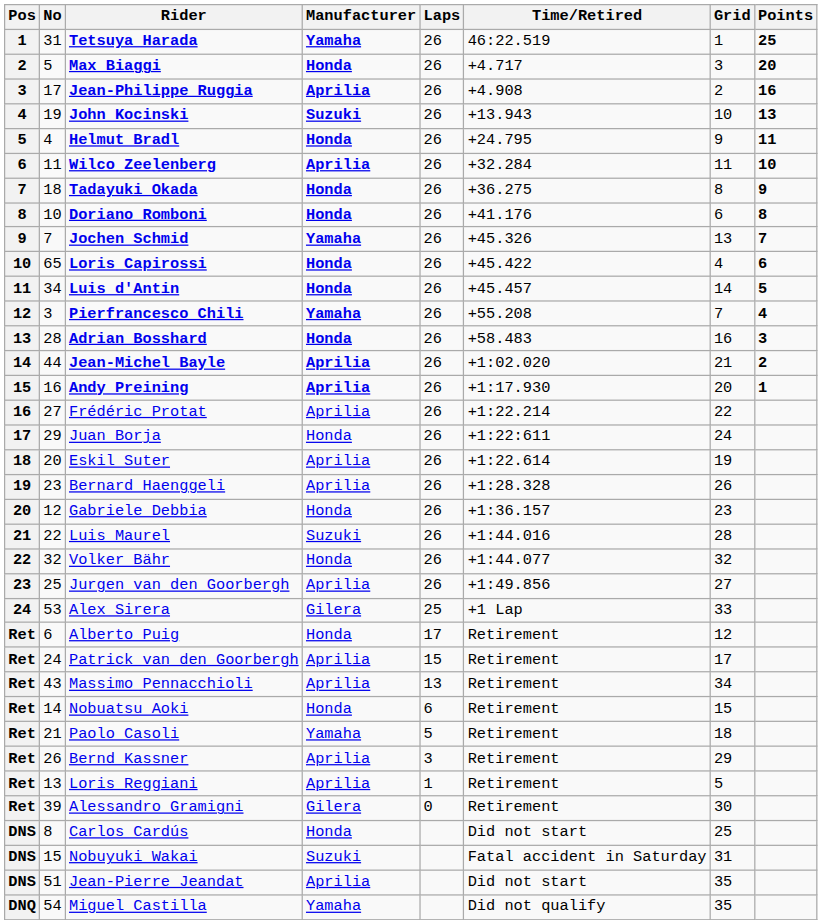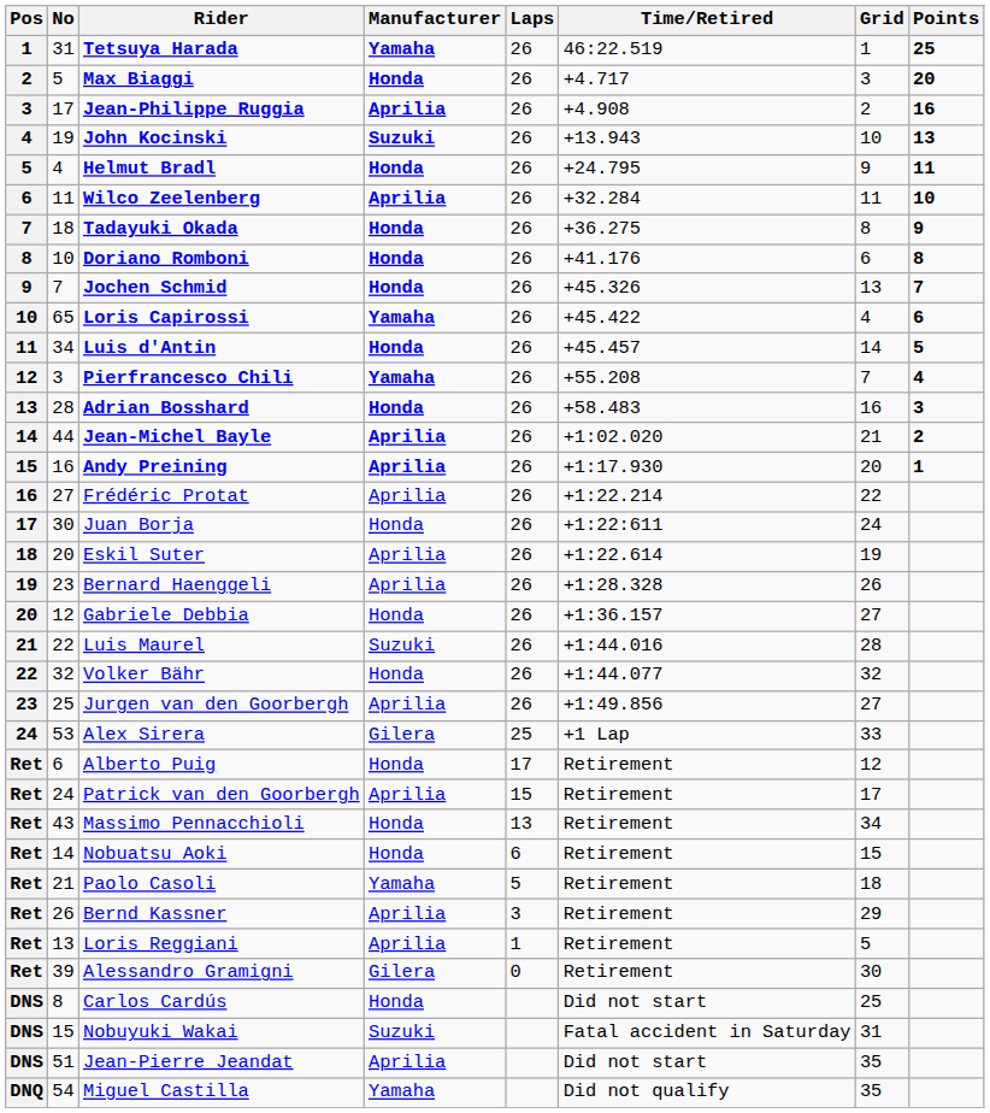 <table class="wikitable" style="font-size: 95%;">
 <tr>
 <th>Pos</th>
 <th>No</th>
 <th>Rider</th>
 <th>Manufacturer</th>
 <th>Laps</th>
 <th>Time/Retired</th>
 <th>Grid</th>
 <th>Points</th>
 </tr>
 <tr>
 <th>1</th>
 <td>31</td>
 <td> <strong><a href='#'>Tetsuya Harada</a></strong></td>
 <td><strong><a href='#'>Yamaha</a></strong></td>
 <td>26</td>
 <td>46:22.519</td>
 <td>1</td>
 <td><strong>25</strong></td>
 </tr>
 <tr>
 <th>2</th>
 <td>5</td>
 <td> <strong><a href='#'>Max Biaggi</a></strong></td>
 <td><strong><a href='#'>Honda</a></strong></td>
 <td>26</td>
 <td>+4.717</td>
 <td>3</td>
 <td><strong>20</strong></td>
 </tr>
 <tr>
 <th>3</th>
 <td>17</td>
 <td> <strong><a href='#'>Jean-Philippe Ruggia</a></strong></td>
 <td><strong><a href='#'>Aprilia</a></strong></td>
 <td>26</td>
 <td>+4.908</td>
 <td>2</td>
 <td><strong>16</strong></td>
 </tr>
 <tr>
 <th>4</th>
 <td>19</td>
 <td> <strong><a href='#'>John Kocinski</a></strong></td>
 <td><strong><a href='#'>Suzuki</a></strong></td>
 <td>26</td>
 <td>+13.943</td>
 <td>10</td>
 <td><strong>13</strong></td>
 </tr>
 <tr>
 <th>5</th>
 <td>4</td>
 <td> <strong><a href='#'>Helmut Bradl</a></strong></td>
 <td><strong><a href='#'>Honda</a></strong></td>
 <td>26</td>
 <td>+24.795</td>
 <td>9</td>
 <td><strong>11</strong></td>
 </tr>
 <tr>
 <th>6</th>
 <td>11</td>
 <td> <strong><a href='#'>Wilco Zeelenberg</a></strong></td>
 <td><strong><a href='#'>Aprilia</a></strong></td>
 <td>26</td>
 <td>+32.284</td>
 <td>11</td>
 <td><strong>10</strong></td>
 </tr>
 <tr>
 <th>7</th>
 <td>18</td>
 <td> <strong><a href='#'>Tadayuki Okada</a></strong></td>
 <td><strong><a href='#'>Honda</a></strong></td>
 <td>26</td>
 <td>+36.275</td>
 <td>8</td>
 <td><strong>9</strong></td>
 </tr>
 <tr>
 <th>8</th>
 <td>10</td>
 <td> <strong><a href='#'>Doriano Romboni</a></strong></td>
 <td><strong><a href='#'>Honda</a></strong></td>
 <td>26</td>
 <td>+41.176</td>
 <td>6</td>
 <td><strong>8</strong></td>
 </tr>
 <tr>
 <th>9</th>
 <td>7</td>
 <td> <strong><a href='#'>Jochen Schmid</a></strong></td>
-<td><strong><a href='#'>Yamaha</a></strong></td>
+<td><strong><a href='#'>Honda</a></strong></td>
 <td>26</td>
 <td>+45.326</td>
 <td>13</td>
 <td><strong>7</strong></td>
 </tr>
 <tr>
 <th>10</th>
 <td>65</td>
 <td> <strong><a href='#'>Loris Capirossi</a></strong></td>
-<td><strong><a href='#'>Honda</a></strong></td>
+<td><strong><a href='#'>Yamaha</a></strong></td>
 <td>26</td>
 <td>+45.422</td>
 <td>4</td>
 <td><strong>6</strong></td>
 </tr>
 <tr>
 <th>11</th>
 <td>34</td>
 <td> <strong><a href='#'>Luis d'Antin</a></strong></td>
 <td><strong><a href='#'>Honda</a></strong></td>
 <td>26</td>
 <td>+45.457</td>
 <td>14</td>
 <td><strong>5</strong></td>
 </tr>
 <tr>
 <th>12</th>
 <td>3</td>
 <td> <strong><a href='#'>Pierfrancesco Chili</a></strong></td>
 <td><strong><a href='#'>Yamaha</a></strong></td>
 <td>26</td>
 <td>+55.208</td>
 <td>7</td>
 <td><strong>4</strong></td>
 </tr>
 <tr>
 <th>13</th>
 <td>28</td>
 <td> <strong><a href='#'>Adrian Bosshard</a></strong></td>
 <td><strong><a href='#'>Honda</a></strong></td>
 <td>26</td>
 <td>+58.483</td>
 <td>16</td>
 <td><strong>3</strong></td>
 </tr>
 <tr>
 <th>14</th>
 <td>44</td>
 <td> <strong><a href='#'>Jean-Michel Bayle</a></strong></td>
 <td><strong><a href='#'>Aprilia</a></strong></td>
 <td>26</td>
 <td>+1:02.020</td>
 <td>21</td>
 <td><strong>2</strong></td>
 </tr>
 <tr>
 <th>15</th>
 <td>16</td>
 <td> <strong><a href='#'>Andy Preining</a></strong></td>
 <td><strong><a href='#'>Aprilia</a></strong></td>
 <td>26</td>
 <td>+1:17.930</td>
 <td>20</td>
 <td><strong>1</strong></td>
 </tr>
 <tr>
 <th>16</th>
 <td>27</td>
 <td> <a href='#'>Frédéric Protat</a></td>
 <td><a href='#'>Aprilia</a></td>
 <td>26</td>
 <td>+1:22.214</td>
 <td>22</td>
 <td></td>
 </tr>
 <tr>
 <th>17</th>
-<td>29</td>
+<td>30</td>
 <td> <a href='#'>Juan Borja</a></td>
 <td><a href='#'>Honda</a></td>
 <td>26</td>
 <td>+1:22:611</td>
 <td>24</td>
 <td></td>
 </tr>
 <tr>
 <th>18</th>
 <td>20</td>
 <td> <a href='#'>Eskil Suter</a></td>
 <td><a href='#'>Aprilia</a></td>
 <td>26</td>
 <td>+1:22.614</td>
 <td>19</td>
 <td></td>
 </tr>
 <tr>
 <th>19</th>
 <td>23</td>
 <td> <a href='#'>Bernard Haenggeli</a></td>
 <td><a href='#'>Aprilia</a></td>
 <td>26</td>
 <td>+1:28.328</td>
 <td>26</td>
 <td></td>
 </tr>
 <tr>
 <th>20</th>
 <td>12</td>
 <td> <a href='#'>Gabriele Debbia</a></td>
 <td><a href='#'>Honda</a></td>
 <td>26</td>
 <td>+1:36.157</td>
-<td>23</td>
+<td>27</td>
 <td></td>
 </tr>
 <tr>
 <th>21</th>
 <td>22</td>
 <td> <a href='#'>Luis Maurel</a></td>
 <td><a href='#'>Suzuki</a></td>
 <td>26</td>
 <td>+1:44.016</td>
 <td>28</td>
 <td></td>
 </tr>
 <tr>
 <th>22</th>
 <td>32</td>
 <td> <a href='#'>Volker Bähr</a></td>
 <td><a href='#'>Honda</a></td>
 <td>26</td>
 <td>+1:44.077</td>
 <td>32</td>
 <td></td>
 </tr>
 <tr>
 <th>23</th>
 <td>25</td>
 <td> <a href='#'>Jurgen van den Goorbergh</a></td>
 <td><a href='#'>Aprilia</a></td>
 <td>26</td>
 <td>+1:49.856</td>
 <td>27</td>
 <td></td>
 </tr>
 <tr>
 <th>24</th>
 <td>53</td>
 <td> <a href='#'>Alex Sirera</a></td>
 <td><a href='#'>Gilera</a></td>
 <td>25</td>
 <td>+1 Lap</td>
 <td>33</td>
 <td></td>
 </tr>
 <tr>
 <th>Ret</th>
 <td>6</td>
 <td> <a href='#'>Alberto Puig</a></td>
 <td><a href='#'>Honda</a></td>
 <td>17</td>
 <td>Retirement</td>
 <td>12</td>
 <td></td>
 </tr>
 <tr>
 <th>Ret</th>
 <td>24</td>
 <td> <a href='#'>Patrick van den Goorbergh</a></td>
 <td><a href='#'>Aprilia</a></td>
 <td>15</td>
 <td>Retirement</td>
 <td>17</td>
 <td></td>
 </tr>
 <tr>
 <th>Ret</th>
 <td>43</td>
 <td> <a href='#'>Massimo Pennacchioli</a></td>
-<td><a href='#'>Aprilia</a></td>
+<td><a href='#'>Honda</a></td>
 <td>13</td>
 <td>Retirement</td>
 <td>34</td>
 <td></td>
 </tr>
 <tr>
 <th>Ret</th>
 <td>14</td>
 <td> <a href='#'>Nobuatsu Aoki</a></td>
 <td><a href='#'>Honda</a></td>
 <td>6</td>
 <td>Retirement</td>
 <td>15</td>
 <td></td>
 </tr>
 <tr>
 <th>Ret</th>
 <td>21</td>
 <td> <a href='#'>Paolo Casoli</a></td>
 <td><a href='#'>Yamaha</a></td>
 <td>5</td>
 <td>Retirement</td>
 <td>18</td>
 <td></td>
 </tr>
 <tr>
 <th>Ret</th>
 <td>26</td>
 <td> <a href='#'>Bernd Kassner</a></td>
 <td><a href='#'>Aprilia</a></td>
 <td>3</td>
 <td>Retirement</td>
 <td>29</td>
 <td></td>
 </tr>
 <tr>
 <th>Ret</th>
 <td>13</td>
 <td> <a href='#'>Loris Reggiani</a></td>
 <td><a href='#'>Aprilia</a></td>
 <td>1</td>
 <td>Retirement</td>
 <td>5</td>
 <td></td>
 </tr>
 <tr>
 <th>Ret</th>
 <td>39</td>
 <td> <a href='#'>Alessandro Gramigni</a></td>
 <td><a href='#'>Gilera</a></td>
 <td>0</td>
 <td>Retirement</td>
 <td>30</td>
 <td></td>
 </tr>
 <tr>
 <th>DNS</th>
 <td>8</td>
 <td> <a href='#'>Carlos Cardús</a></td>
 <td><a href='#'>Honda</a></td>
 <td></td>
 <td>Did not start</td>
 <td>25</td>
 <td></td>
 </tr>
 <tr>
 <th>DNS</th>
 <td>15</td>
 <td> <a href='#'>Nobuyuki Wakai</a></td>
 <td><a href='#'>Suzuki</a></td>
 <td></td>
 <td>Fatal accident in Saturday</td>
 <td>31</td>
 <td></td>
 </tr>
 <tr>
 <th>DNS</th>
 <td>51</td>
 <td> <a href='#'>Jean-Pierre Jeandat</a></td>
 <td><a href='#'>Aprilia</a></td>
 <td></td>
 <td>Did not start</td>
 <td>35</td>
 <td></td>
 </tr>
 <tr>
 <th>DNQ</th>
 <td>54</td>
 <td> <a href='#'>Miguel Castilla</a></td>
 <td><a href='#'>Yamaha</a></td>
 <td></td>
 <td>Did not qualify</td>
 <td>35</td>
 <td></td>
 </tr>
 </table>
